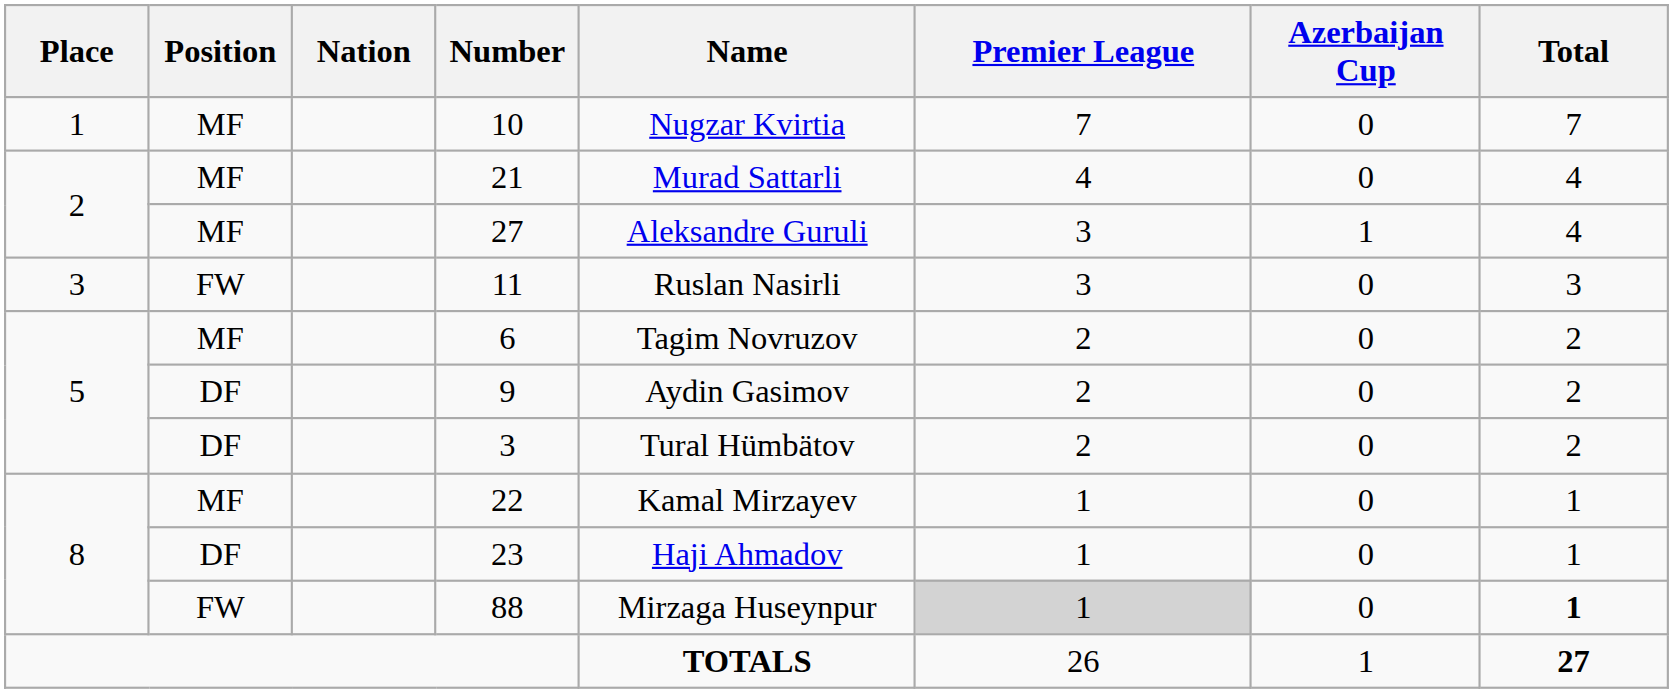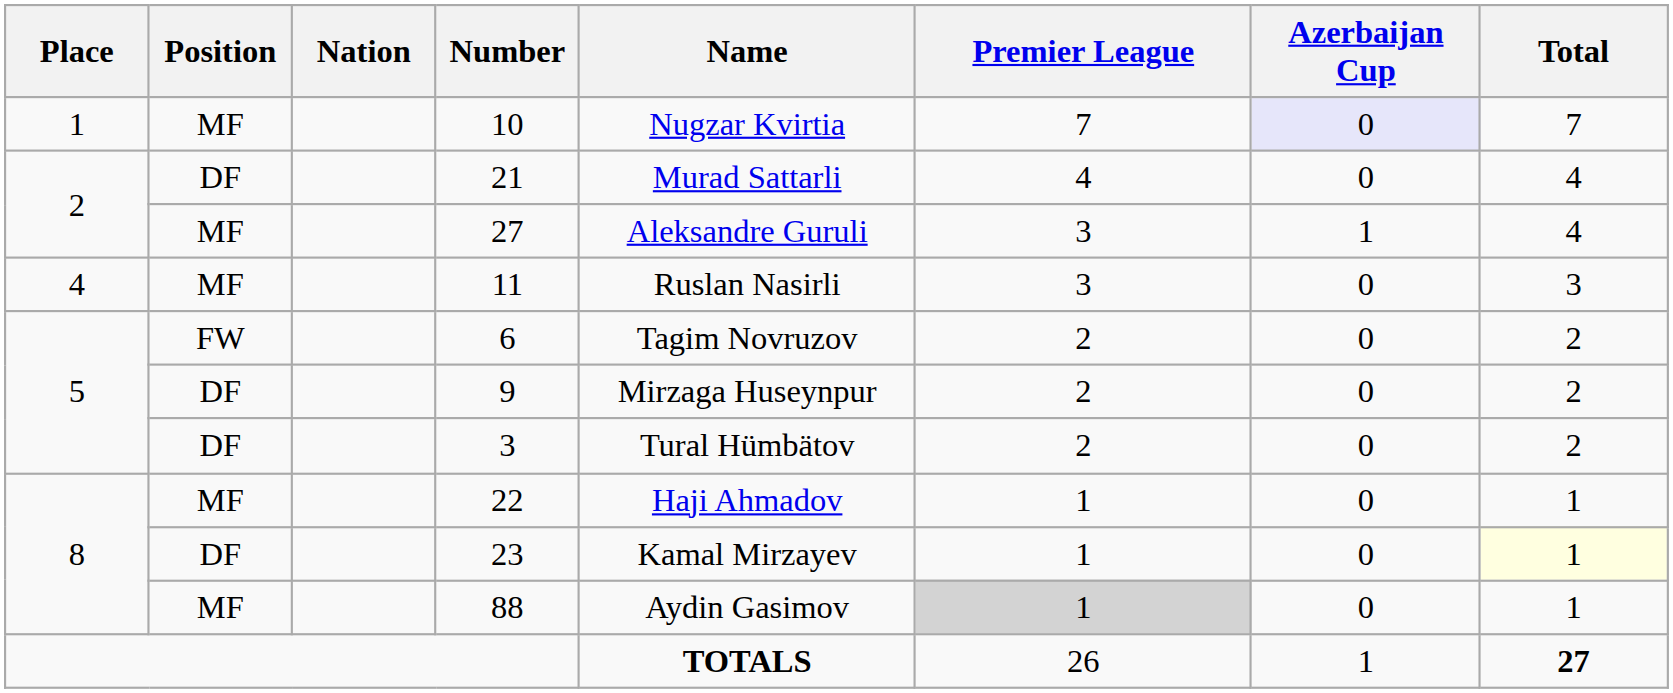 <table class="wikitable" style="font-size: 95%; text-align: center;">
 <tr>
 <th width=60>Place</th>
 <th width=60>Position</th>
 <th width=60>Nation</th>
 <th width=60>Number</th>
 <th width=150>Name</th>
 <th width=150><a href='#'>Premier League</a></th>
 <th width=100><a href='#'>Azerbaijan Cup</a></th>
 <th width=80>Total</th>
 </tr>
 <tr>
 <td>1</td>
 <td>MF</td>
 <td></td>
 <td>10</td>
 <td><a href='#'>Nugzar Kvirtia</a></td>
 <td>7</td>
-<td>0</td>
+<td style="background: lavender;">0</td>
 <td>7</td>
 </tr>
 <tr>
 <td rowspan="2">2</td>
-<td>MF</td>
+<td>DF</td>
 <td></td>
 <td>21</td>
 <td><a href='#'>Murad Sattarli</a></td>
 <td>4</td>
 <td>0</td>
 <td>4</td>
 </tr>
 <tr>
 <td>MF</td>
 <td></td>
 <td>27</td>
 <td><a href='#'>Aleksandre Guruli</a></td>
 <td>3</td>
 <td>1</td>
 <td>4</td>
 </tr>
 <tr>
-<td>3</td>
-<td>FW</td>
+<td>4</td>
+<td>MF</td>
 <td></td>
 <td>11</td>
 <td>Ruslan Nasirli</td>
 <td>3</td>
 <td>0</td>
 <td>3</td>
 </tr>
 <tr>
 <td rowspan="3">5</td>
-<td>MF</td>
+<td>FW</td>
 <td></td>
 <td>6</td>
 <td>Tagim Novruzov</td>
 <td>2</td>
 <td>0</td>
 <td>2</td>
 </tr>
 <tr>
 <td>DF</td>
 <td></td>
 <td>9</td>
-<td>Aydin Gasimov</td>
+<td>Mirzaga Huseynpur</td>
 <td>2</td>
 <td>0</td>
 <td>2</td>
 </tr>
 <tr>
 <td>DF</td>
 <td></td>
 <td>3</td>
 <td>Tural Hümbätov</td>
 <td>2</td>
 <td>0</td>
 <td>2</td>
 </tr>
 <tr>
 <td rowspan="3">8</td>
 <td>MF</td>
 <td></td>
 <td>22</td>
-<td>Kamal Mirzayev</td>
+<td><a href='#'>Haji Ahmadov</a></td>
 <td>1</td>
 <td>0</td>
 <td>1</td>
 </tr>
 <tr>
 <td>DF</td>
 <td></td>
 <td>23</td>
-<td><a href='#'>Haji Ahmadov</a></td>
+<td>Kamal Mirzayev</td>
 <td>1</td>
 <td>0</td>
-<td>1</td>
+<td style="background: lightyellow;">1</td>
 </tr>
 <tr>
-<td>FW</td>
+<td>MF</td>
 <td></td>
 <td>88</td>
-<td>Mirzaga Huseynpur</td>
+<td>Aydin Gasimov</td>
 <td style="background: lightgrey;">1</td>
 <td>0</td>
-<td><strong>1</strong></td>
+<td>1</td>
 </tr>
 <tr>
 <td colspan="4"></td>
 <td><strong>TOTALS</strong></td>
 <td>26</td>
 <td>1</td>
 <td><strong>27</strong></td>
 </tr>
 </table>
